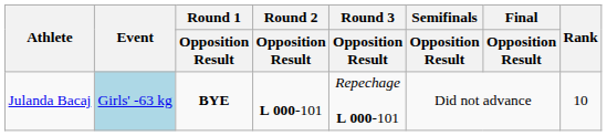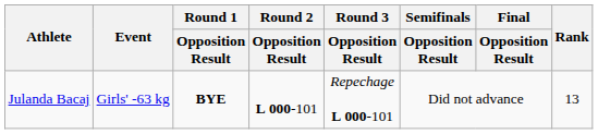 <table class="wikitable" border="1" style="font-size:90%">
 <tr>
 <th rowspan=2>Athlete</th>
 <th rowspan=2>Event</th>
 <th>Round 1</th>
 <th>Round 2</th>
 <th>Round 3</th>
 <th>Semifinals</th>
 <th>Final</th>
 <th rowspan=2>Rank</th>
 </tr>
 <tr>
 <th>Opposition<br>Result</th>
 <th>Opposition<br>Result</th>
 <th>Opposition<br>Result</th>
 <th>Opposition<br>Result</th>
 <th>Opposition<br>Result</th>
 </tr>
 <tr>
 <td><a href='#'>Julanda Bacaj</a></td>
-<td style="background: lightblue;"><a href='#'>Girls' -63 kg</a></td>
+<td><a href='#'>Girls' -63 kg</a></td>
 <td align=center><strong>BYE</strong></td>
 <td align=center> <br> <strong>L</strong> <strong>000</strong>-101</td>
 <td align=center><em>Repechage</em><br> <br> <strong>L</strong> <strong>000</strong>-101</td>
 <td align=center colspan=2>Did not advance</td>
-<td align=center>10</td>
+<td align=center>13</td>
 </tr>
 </table>
